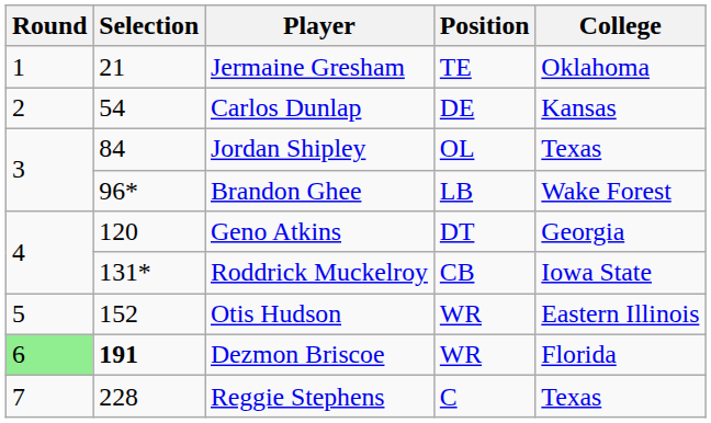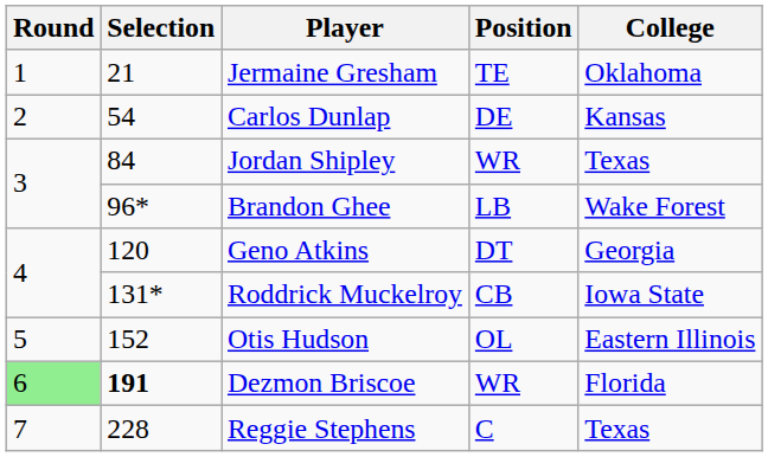 <table class="wikitable" style="margin:auto;">
 <tr>
 <th>Round</th>
 <th>Selection</th>
 <th>Player</th>
 <th>Position</th>
 <th>College</th>
 </tr>
 <tr>
 <td>1</td>
 <td>21</td>
 <td><a href='#'>Jermaine Gresham</a></td>
 <td><a href='#'>TE</a></td>
 <td><a href='#'>Oklahoma</a></td>
 </tr>
 <tr>
 <td>2</td>
 <td>54</td>
 <td><a href='#'>Carlos Dunlap</a></td>
 <td><a href='#'>DE</a></td>
 <td><a href='#'>Kansas</a></td>
 </tr>
 <tr>
 <td rowspan="2">3</td>
 <td>84</td>
 <td><a href='#'>Jordan Shipley</a></td>
-<td><a href='#'>OL</a></td>
+<td><a href='#'>WR</a></td>
 <td><a href='#'>Texas</a></td>
 </tr>
 <tr>
 <td>96*</td>
 <td><a href='#'>Brandon Ghee</a></td>
 <td><a href='#'>LB</a></td>
 <td><a href='#'>Wake Forest</a></td>
 </tr>
 <tr>
 <td rowspan="2">4</td>
 <td>120</td>
 <td><a href='#'>Geno Atkins</a></td>
 <td><a href='#'>DT</a></td>
 <td><a href='#'>Georgia</a></td>
 </tr>
 <tr>
 <td>131*</td>
 <td><a href='#'>Roddrick Muckelroy</a></td>
 <td><a href='#'>CB</a></td>
 <td><a href='#'>Iowa State</a></td>
 </tr>
 <tr>
 <td>5</td>
 <td>152</td>
 <td><a href='#'>Otis Hudson</a></td>
-<td><a href='#'>WR</a></td>
+<td><a href='#'>OL</a></td>
 <td><a href='#'>Eastern Illinois</a></td>
 </tr>
 <tr>
 <td style="background: lightgreen;">6</td>
 <td><strong>191</strong></td>
 <td><a href='#'>Dezmon Briscoe</a></td>
 <td><a href='#'>WR</a></td>
 <td><a href='#'>Florida</a></td>
 </tr>
 <tr>
 <td>7</td>
 <td>228</td>
 <td><a href='#'>Reggie Stephens</a></td>
 <td><a href='#'>C</a></td>
 <td><a href='#'>Texas</a></td>
 </tr>
 </table>
